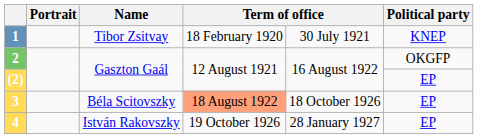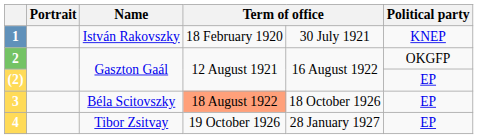 <table class="wikitable" style="text-align:center">
 <tr>
 <th></th>
 <th>Portrait</th>
 <th>Name<br></th>
 <th colspan=2>Term of office</th>
 <th>Political party</th>
 </tr>
 <tr>
 <th style="background-color:#6091BA; color:white">1</th>
 <td></td>
-<td><a href='#'>Tibor Zsitvay</a><br></td>
+<td><a href='#'>István Rakovszky</a><br></td>
 <td>18 February 1920</td>
 <td>30 July 1921</td>
 <td><a href='#'>KNEP</a></td>
 </tr>
 <tr>
 <th style="background-color:#74C365; color:white">2</th>
 <td rowspan=2></td>
 <td rowspan=2><a href='#'>Gaszton Gaál</a><br></td>
 <td rowspan=2>12 August 1921</td>
 <td rowspan=2>16 August 1922</td>
 <td>OKGFP</td>
 </tr>
 <tr>
 <th style="background-color:#FFDB58; color:white">(2)</th>
 <td><a href='#'>EP</a></td>
 </tr>
 <tr>
 <th style="background-color:#FFDB58; color:white">3</th>
 <td></td>
 <td><a href='#'>Béla Scitovszky</a><br></td>
 <td style="background: lightsalmon;">18 August 1922</td>
 <td>18 October 1926</td>
 <td><a href='#'>EP</a></td>
 </tr>
 <tr>
 <th style="background-color:#FFDB58; color:white">4</th>
 <td></td>
-<td><a href='#'>István Rakovszky</a><br></td>
+<td><a href='#'>Tibor Zsitvay</a><br></td>
 <td>19 October 1926</td>
 <td>28 January 1927</td>
 <td><a href='#'>EP</a></td>
 </tr>
 </table>
